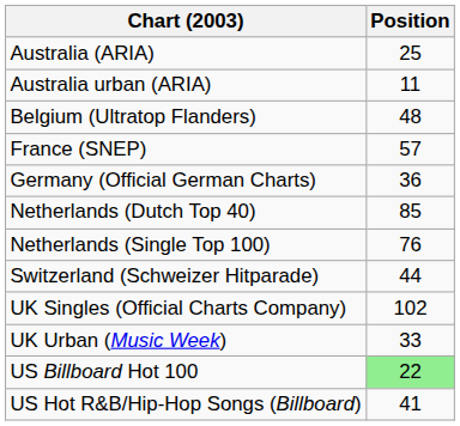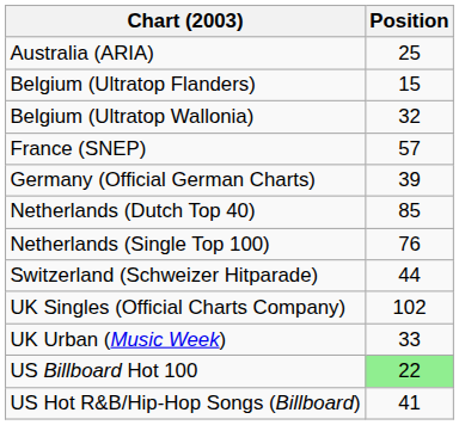 <table class="wikitable sortable">
 <tr>
 <th>Chart (2003)</th>
 <th>Position</th>
 </tr>
 <tr>
 <td>Australia (ARIA)</td>
 <td align="center">25</td>
 </tr>
 <tr>
-<td>Australia urban (ARIA)</td>
-<td align="center">11</td>
+<td>Belgium (Ultratop Flanders)</td>
+<td align="center">15</td>
 </tr>
 <tr>
-<td>Belgium (Ultratop Flanders)</td>
-<td align="center">48</td>
+<td>Belgium (Ultratop Wallonia)</td>
+<td align="center">32</td>
 </tr>
 <tr>
 <td>France (SNEP)</td>
 <td align="center">57</td>
 </tr>
 <tr>
 <td>Germany (Official German Charts)</td>
-<td align="center">36</td>
+<td align="center">39</td>
 </tr>
 <tr>
 <td>Netherlands (Dutch Top 40)</td>
 <td align="center">85</td>
 </tr>
 <tr>
 <td>Netherlands (Single Top 100)</td>
 <td align="center">76</td>
 </tr>
 <tr>
 <td>Switzerland (Schweizer Hitparade)</td>
 <td align="center">44</td>
 </tr>
 <tr>
 <td>UK Singles (Official Charts Company)</td>
 <td align="center">102</td>
 </tr>
 <tr>
 <td>UK Urban (<em><a href='#'>Music Week</a></em>)</td>
 <td align="center">33</td>
 </tr>
 <tr>
 <td>US <em>Billboard</em> Hot 100</td>
 <td align="center" style="background: lightgreen;">22</td>
 </tr>
 <tr>
 <td>US Hot R&B/Hip-Hop Songs (<em>Billboard</em>)</td>
 <td align="center">41</td>
 </tr>
 </table>
